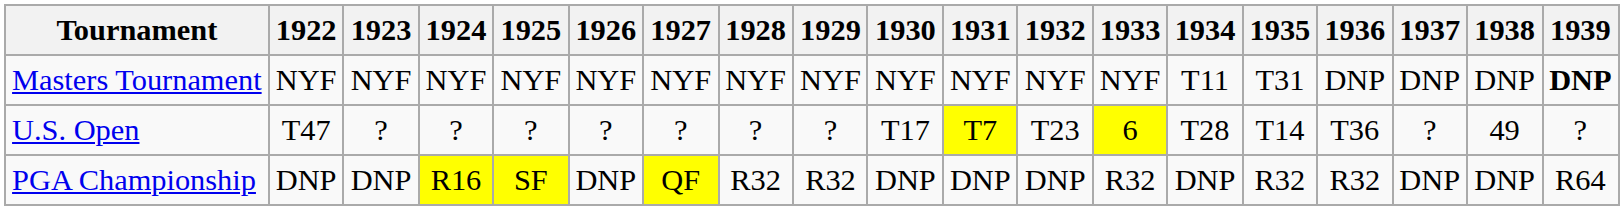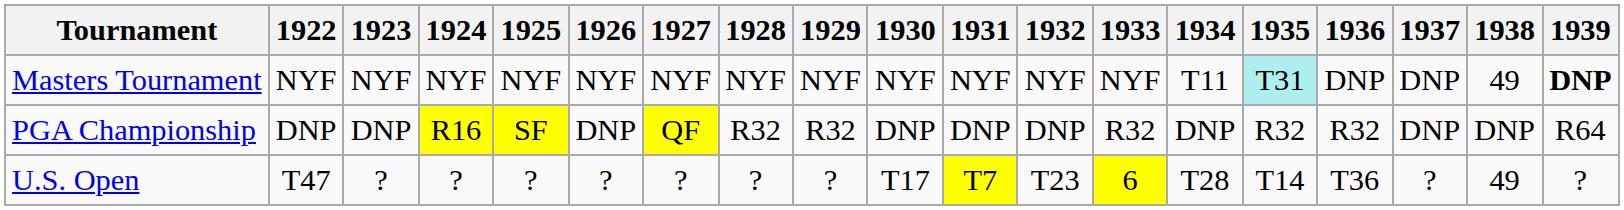 <table class="wikitable" style="font-size:95%;text-align:center;">
 <tr>
 <th>Tournament</th>
 <th>1922</th>
 <th>1923</th>
 <th>1924</th>
 <th>1925</th>
 <th>1926</th>
 <th>1927</th>
 <th>1928</th>
 <th>1929</th>
 <th>1930</th>
 <th>1931</th>
 <th>1932</th>
 <th>1933</th>
 <th>1934</th>
 <th>1935</th>
 <th>1936</th>
 <th>1937</th>
 <th>1938</th>
 <th>1939</th>
 </tr>
 <tr>
 <td align="left"><a href='#'>Masters Tournament</a></td>
 <td>NYF</td>
 <td>NYF</td>
 <td>NYF</td>
 <td>NYF</td>
 <td>NYF</td>
 <td>NYF</td>
 <td>NYF</td>
 <td>NYF</td>
 <td>NYF</td>
 <td>NYF</td>
 <td>NYF</td>
 <td>NYF</td>
 <td>T11</td>
-<td>T31</td>
+<td style="background: paleturquoise;">T31</td>
+<td>DNP</td>
+<td>DNP</td>
+<td>49</td>
+<td><strong>DNP</strong></td>
+</tr>
+<tr>
+<td align="left"><a href='#'>PGA Championship</a></td>
+<td>DNP</td>
+<td>DNP</td>
+<td style="background:yellow;">R16</td>
+<td style="background:yellow;">SF</td>
+<td>DNP</td>
+<td style="background:yellow;">QF</td>
+<td>R32</td>
+<td>R32</td>
 <td>DNP</td>
 <td>DNP</td>
 <td>DNP</td>
-<td><strong>DNP</strong></td>
+<td>R32</td>
+<td>DNP</td>
+<td>R32</td>
+<td>R32</td>
+<td>DNP</td>
+<td>DNP</td>
+<td>R64</td>
 </tr>
 <tr>
 <td align="left"><a href='#'>U.S. Open</a></td>
 <td>T47</td>
 <td>?</td>
 <td>?</td>
 <td>?</td>
 <td>?</td>
 <td>?</td>
 <td>?</td>
 <td>?</td>
 <td>T17</td>
 <td style="background:yellow;">T7</td>
 <td>T23</td>
 <td style="background:yellow;">6</td>
 <td>T28</td>
 <td>T14</td>
 <td>T36</td>
 <td>?</td>
 <td>49</td>
 <td>?</td>
 </tr>
-<tr>
-<td align="left"><a href='#'>PGA Championship</a></td>
-<td>DNP</td>
-<td>DNP</td>
-<td style="background:yellow;">R16</td>
-<td style="background:yellow;">SF</td>
-<td>DNP</td>
-<td style="background:yellow;">QF</td>
-<td>R32</td>
-<td>R32</td>
-<td>DNP</td>
-<td>DNP</td>
-<td>DNP</td>
-<td>R32</td>
-<td>DNP</td>
-<td>R32</td>
-<td>R32</td>
-<td>DNP</td>
-<td>DNP</td>
-<td>R64</td>
-</tr>
 </table>
